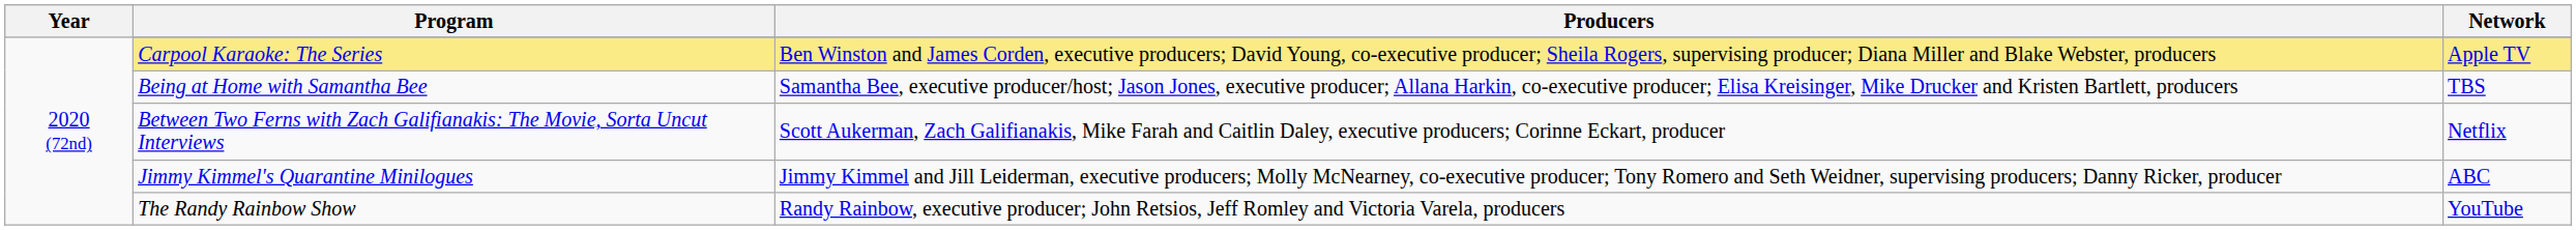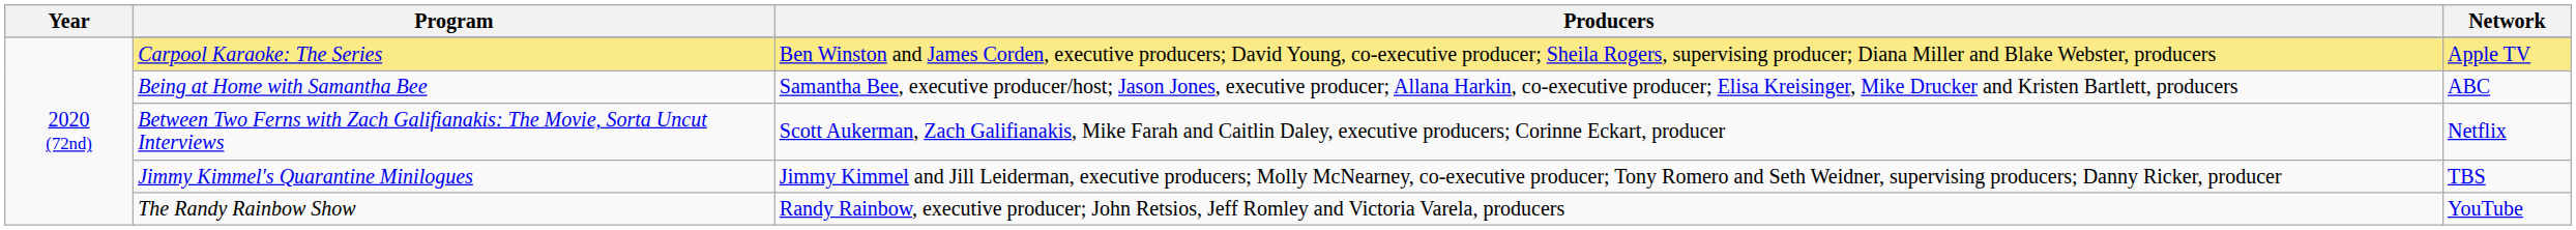 <table class="wikitable" style="width:100%">
 <tr bgcolor="#bebebe">
 <th width="5%">Year</th>
 <th width="25%">Program</th>
 <th width="65%">Producers</th>
 <th width="5%">Network</th>
 </tr>
 <tr>
 <td rowspan=6 style="text-align:center"><a href='#'>2020</a><br><small><a href='#'>(72nd)</a></small><br></td>
 </tr>
 <tr style="background:#FAEB86;">
 <td><em><a href='#'>Carpool Karaoke: The Series</a></em></td>
 <td><a href='#'>Ben Winston</a> and <a href='#'>James Corden</a>, executive producers; David Young, co-executive producer; <a href='#'>Sheila Rogers</a>, supervising producer; Diana Miller and Blake Webster, producers</td>
 <td><a href='#'>Apple TV</a></td>
 </tr>
 <tr>
 <td><em><a href='#'>Being at Home with Samantha Bee</a></em></td>
 <td><a href='#'>Samantha Bee</a>, executive producer/host; <a href='#'>Jason Jones</a>, executive producer; <a href='#'>Allana Harkin</a>, co-executive producer; <a href='#'>Elisa Kreisinger</a>, <a href='#'>Mike Drucker</a> and Kristen Bartlett, producers</td>
-<td><a href='#'>TBS</a></td>
+<td><a href='#'>ABC</a></td>
 </tr>
 <tr>
 <td><em><a href='#'>Between Two Ferns with Zach Galifianakis: The Movie, Sorta Uncut Interviews</a></em></td>
 <td><a href='#'>Scott Aukerman</a>, <a href='#'>Zach Galifianakis</a>, Mike Farah and Caitlin Daley, executive producers; Corinne Eckart, producer</td>
 <td><a href='#'>Netflix</a></td>
 </tr>
 <tr>
 <td><em><a href='#'>Jimmy Kimmel's Quarantine Minilogues</a></em></td>
 <td><a href='#'>Jimmy Kimmel</a> and Jill Leiderman, executive producers; Molly McNearney, co-executive producer; Tony Romero and Seth Weidner, supervising producers; Danny Ricker, producer</td>
-<td><a href='#'>ABC</a></td>
+<td><a href='#'>TBS</a></td>
 </tr>
 <tr>
 <td><em>The Randy Rainbow Show</em></td>
 <td><a href='#'>Randy Rainbow</a>, executive producer; John Retsios, Jeff Romley and Victoria Varela, producers</td>
 <td><a href='#'>YouTube</a></td>
 </tr>
 </table>
